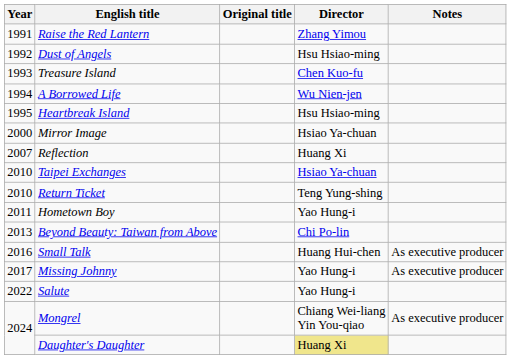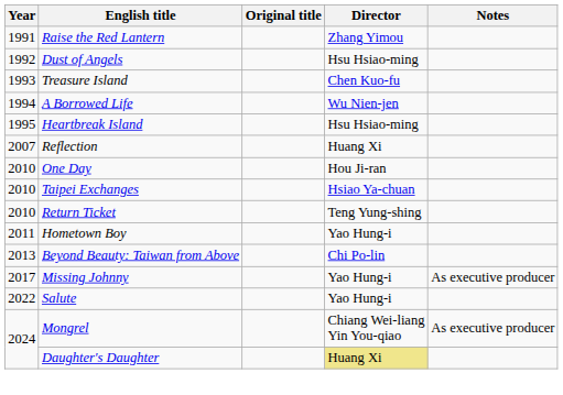 <table class="wikitable sortable">
 <tr>
 <th>Year</th>
 <th>English title</th>
 <th>Original title</th>
 <th>Director</th>
 <th class="unsortable">Notes</th>
 </tr>
 <tr>
 <td>1991</td>
 <td><em><a href='#'>Raise the Red Lantern</a></em></td>
 <td></td>
 <td><a href='#'>Zhang Yimou</a></td>
 <td></td>
 </tr>
 <tr>
 <td>1992</td>
 <td><em><a href='#'>Dust of Angels</a></em></td>
 <td></td>
 <td>Hsu Hsiao-ming</td>
 <td></td>
 </tr>
 <tr>
 <td>1993</td>
 <td><em>Treasure Island</em></td>
 <td></td>
 <td><a href='#'>Chen Kuo-fu</a></td>
 <td></td>
 </tr>
 <tr>
 <td>1994</td>
 <td><em><a href='#'>A Borrowed Life</a></em></td>
 <td></td>
 <td><a href='#'>Wu Nien-jen</a></td>
 <td></td>
 </tr>
 <tr>
 <td>1995</td>
 <td><em><a href='#'>Heartbreak Island</a></em></td>
 <td></td>
 <td>Hsu Hsiao-ming</td>
 <td></td>
 </tr>
 <tr>
-<td>2000</td>
-<td><em>Mirror Image</em></td>
-<td></td>
-<td>Hsiao Ya-chuan</td>
-<td></td>
-</tr>
-<tr>
 <td>2007</td>
 <td><em>Reflection</em></td>
 <td></td>
 <td>Huang Xi</td>
+<td></td>
+</tr>
+<tr>
+<td>2010</td>
+<td><em><a href='#'>One Day</a></em></td>
+<td></td>
+<td>Hou Ji-ran</td>
 <td></td>
 </tr>
 <tr>
 <td>2010</td>
 <td><em><a href='#'>Taipei Exchanges</a></em></td>
 <td></td>
 <td><a href='#'>Hsiao Ya-chuan</a></td>
 <td></td>
 </tr>
 <tr>
 <td>2010</td>
 <td><em><a href='#'>Return Ticket</a></em></td>
 <td></td>
 <td>Teng Yung-shing</td>
 <td></td>
 </tr>
 <tr>
 <td>2011</td>
 <td><em>Hometown Boy</em></td>
 <td></td>
 <td>Yao Hung-i</td>
 <td></td>
 </tr>
 <tr>
 <td>2013</td>
 <td><em><a href='#'>Beyond Beauty: Taiwan from Above</a></em></td>
 <td></td>
 <td><a href='#'>Chi Po-lin</a></td>
 <td></td>
 </tr>
 <tr>
-<td>2016</td>
-<td><em><a href='#'>Small Talk</a></em></td>
-<td></td>
-<td>Huang Hui-chen</td>
-<td>As executive producer</td>
-</tr>
-<tr>
 <td>2017</td>
 <td><em><a href='#'>Missing Johnny</a></em></td>
 <td></td>
 <td>Yao Hung-i</td>
 <td>As executive producer</td>
 </tr>
 <tr>
 <td>2022</td>
 <td><em><a href='#'>Salute</a></em></td>
 <td></td>
 <td>Yao Hung-i</td>
 <td></td>
 </tr>
 <tr>
 <td rowspan="2">2024</td>
 <td><em><a href='#'>Mongrel</a></em></td>
 <td></td>
 <td>Chiang Wei-liang<br>Yin You-qiao</td>
 <td>As executive producer</td>
 </tr>
 <tr>
 <td><em><a href='#'>Daughter's Daughter</a></em></td>
 <td></td>
 <td style="background: khaki;">Huang Xi</td>
 <td></td>
 </tr>
 </table>
